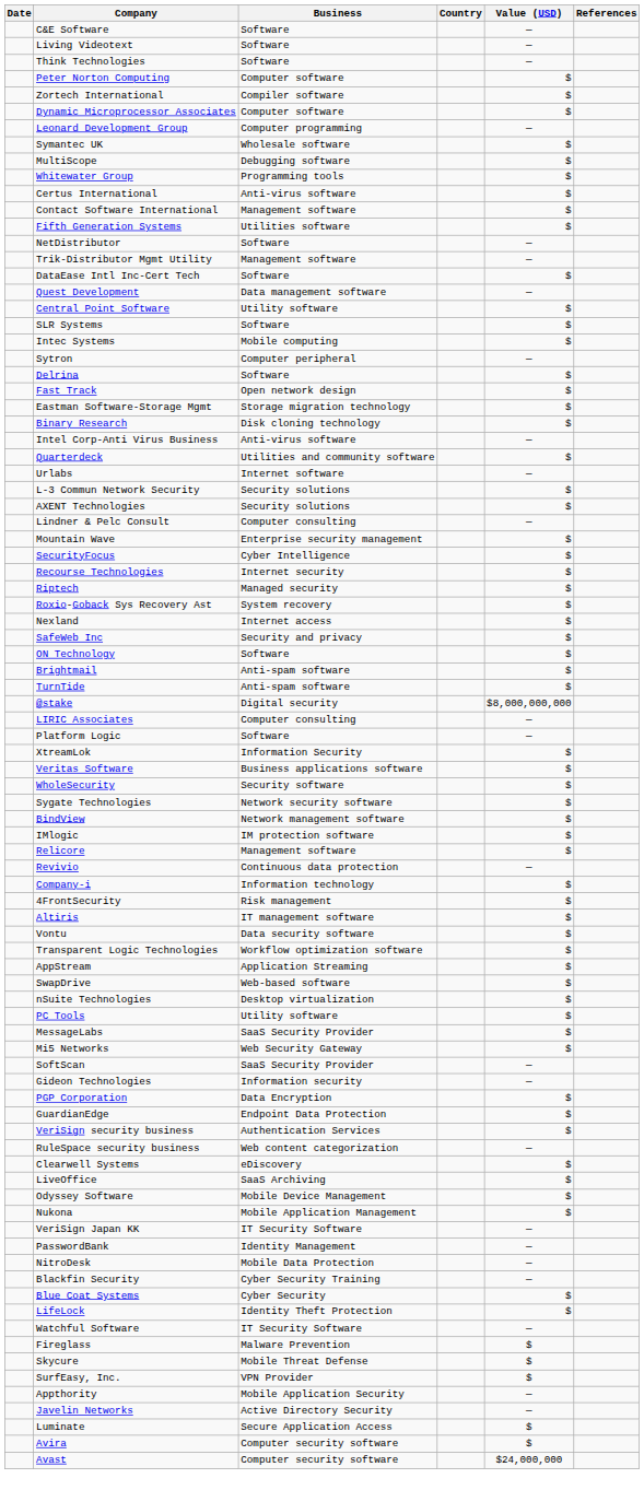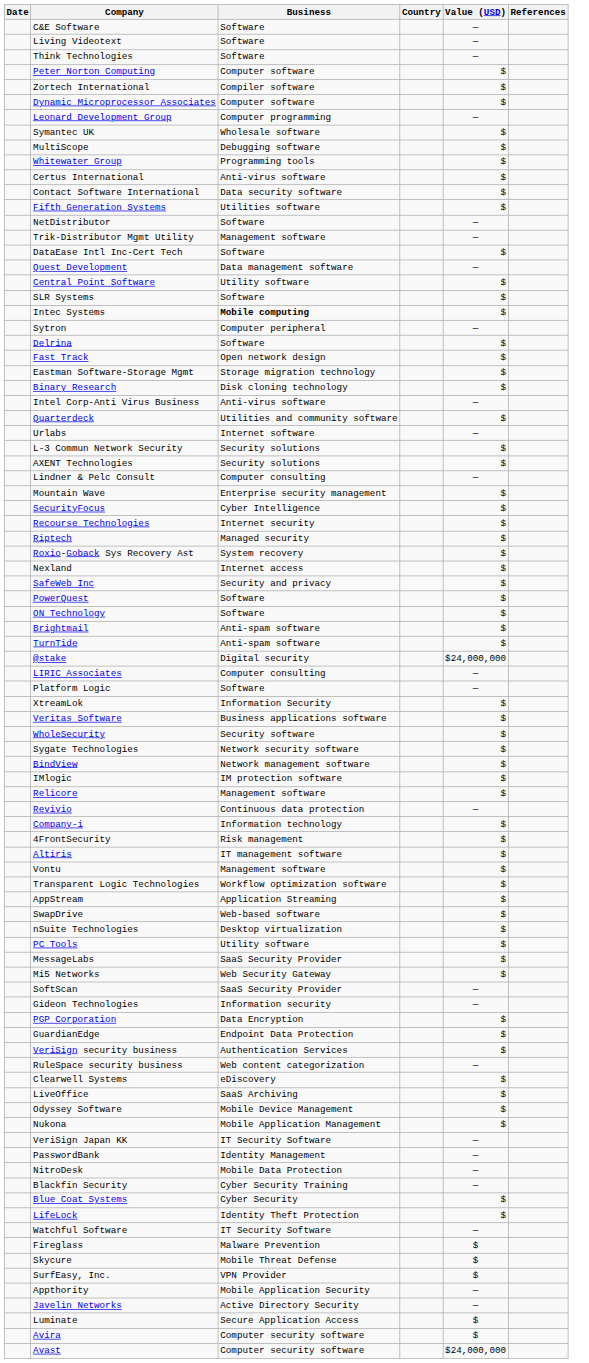 <table class="wikitable sortable">
 <tr>
 <th>Date</th>
 <th>Company</th>
 <th>Business</th>
 <th>Country</th>
 <th>Value (<a href='#'>USD</a>)</th>
 <th class="unsortable">References</th>
 </tr>
 <tr>
 <td></td>
 <td>C&E Software</td>
 <td>Software</td>
 <td></td>
 <td style="text-align:center;">—</td>
 <td style="text-align:center;"></td>
 </tr>
 <tr>
 <td></td>
 <td>Living Videotext</td>
 <td>Software</td>
 <td></td>
 <td style="text-align:center;">—</td>
 <td style="text-align:center;"></td>
 </tr>
 <tr>
 <td></td>
 <td>Think Technologies</td>
 <td>Software</td>
 <td></td>
 <td style="text-align:center;">—</td>
 <td style="text-align:center;"></td>
 </tr>
 <tr>
 <td></td>
 <td><a href='#'>Peter Norton Computing</a></td>
 <td>Computer software</td>
 <td></td>
 <td align="right">$</td>
 <td style="text-align:center;"></td>
 </tr>
 <tr>
 <td></td>
 <td>Zortech International</td>
 <td>Compiler software</td>
 <td></td>
 <td align="right">$</td>
 <td style="text-align:center;"></td>
 </tr>
 <tr>
 <td></td>
 <td><a href='#'>Dynamic Microprocessor Associates</a></td>
 <td>Computer software</td>
 <td></td>
 <td align="right">$</td>
 <td style="text-align:center;"></td>
 </tr>
 <tr>
 <td></td>
 <td><a href='#'>Leonard Development Group</a></td>
 <td>Computer programming</td>
 <td></td>
 <td style="text-align:center;">—</td>
 <td style="text-align:center;"></td>
 </tr>
 <tr>
 <td></td>
 <td>Symantec UK</td>
 <td>Wholesale software</td>
 <td></td>
 <td align="right">$</td>
 <td style="text-align:center;"></td>
 </tr>
 <tr>
 <td></td>
 <td>MultiScope</td>
 <td>Debugging software</td>
 <td></td>
 <td align="right">$</td>
 <td style="text-align:center;"></td>
 </tr>
 <tr>
 <td></td>
 <td><a href='#'>Whitewater Group</a></td>
 <td>Programming tools</td>
 <td></td>
 <td align="right">$</td>
 <td style="text-align:center;"></td>
 </tr>
 <tr>
 <td></td>
 <td>Certus International</td>
 <td>Anti-virus software</td>
 <td></td>
 <td align="right">$</td>
 <td style="text-align:center;"></td>
 </tr>
 <tr>
 <td></td>
 <td>Contact Software International</td>
-<td>Management software</td>
+<td>Data security software</td>
 <td></td>
 <td align="right">$</td>
 <td style="text-align:center;"></td>
 </tr>
 <tr>
 <td></td>
 <td><a href='#'>Fifth Generation Systems</a></td>
 <td>Utilities software</td>
 <td></td>
 <td align="right">$</td>
 <td style="text-align:center;"></td>
 </tr>
 <tr>
 <td></td>
 <td>NetDistributor</td>
 <td>Software</td>
 <td></td>
 <td style="text-align:center;">—</td>
 <td style="text-align:center;"></td>
 </tr>
 <tr>
 <td></td>
 <td>Trik-Distributor Mgmt Utility</td>
 <td>Management software</td>
 <td></td>
 <td style="text-align:center;">—</td>
 <td style="text-align:center;"></td>
 </tr>
 <tr>
 <td></td>
 <td>DataEase Intl Inc-Cert Tech</td>
 <td>Software</td>
 <td></td>
 <td align="right">$</td>
 <td style="text-align:center;"></td>
 </tr>
 <tr>
 <td></td>
 <td><a href='#'>Quest Development</a></td>
 <td>Data management software</td>
 <td></td>
 <td style="text-align:center;">—</td>
 <td style="text-align:center;"></td>
 </tr>
 <tr>
 <td></td>
 <td><a href='#'>Central Point Software</a></td>
 <td>Utility software</td>
 <td></td>
 <td align="right">$</td>
 <td style="text-align:center;"></td>
 </tr>
 <tr>
 <td></td>
 <td>SLR Systems</td>
 <td>Software</td>
 <td></td>
 <td align="right">$</td>
 <td style="text-align:center;"></td>
 </tr>
 <tr>
 <td></td>
 <td>Intec Systems</td>
-<td>Mobile computing</td>
+<td><strong>Mobile computing</strong></td>
 <td></td>
 <td align="right">$</td>
 <td style="text-align:center;"></td>
 </tr>
 <tr>
 <td></td>
 <td>Sytron</td>
 <td>Computer peripheral</td>
 <td></td>
 <td style="text-align:center;">—</td>
 <td style="text-align:center;"></td>
 </tr>
 <tr>
 <td></td>
 <td><a href='#'>Delrina</a></td>
 <td>Software</td>
 <td></td>
 <td align="right">$</td>
 <td style="text-align:center;"></td>
 </tr>
 <tr>
 <td></td>
 <td><a href='#'>Fast Track</a></td>
 <td>Open network design</td>
 <td></td>
 <td align="right">$</td>
 <td style="text-align:center;"></td>
 </tr>
 <tr>
 <td></td>
 <td>Eastman Software-Storage Mgmt</td>
 <td>Storage migration technology</td>
 <td></td>
 <td align="right">$</td>
 <td style="text-align:center;"></td>
 </tr>
 <tr>
 <td></td>
 <td><a href='#'>Binary Research</a></td>
 <td>Disk cloning technology</td>
 <td></td>
 <td align="right">$</td>
 <td style="text-align:center;"></td>
 </tr>
 <tr>
 <td></td>
 <td>Intel Corp-Anti Virus Business</td>
 <td>Anti-virus software</td>
 <td></td>
 <td style="text-align:center;">—</td>
 <td style="text-align:center;"></td>
 </tr>
 <tr>
 <td></td>
 <td><a href='#'>Quarterdeck</a></td>
 <td>Utilities and community software</td>
 <td></td>
 <td align="right">$</td>
 <td style="text-align:center;"></td>
 </tr>
 <tr>
 <td></td>
 <td>Urlabs</td>
 <td>Internet software</td>
 <td></td>
 <td style="text-align:center;">—</td>
 <td style="text-align:center;"></td>
 </tr>
 <tr>
 <td></td>
 <td>L-3 Commun Network Security</td>
 <td>Security solutions</td>
 <td></td>
 <td align="right">$</td>
 <td style="text-align:center;"></td>
 </tr>
 <tr>
 <td></td>
 <td>AXENT Technologies</td>
 <td>Security solutions</td>
 <td></td>
 <td align="right">$</td>
 <td style="text-align:center;"></td>
 </tr>
 <tr>
 <td></td>
 <td>Lindner & Pelc Consult</td>
 <td>Computer consulting</td>
 <td></td>
 <td style="text-align:center;">—</td>
 <td style="text-align:center;"></td>
 </tr>
 <tr>
 <td></td>
 <td>Mountain Wave</td>
 <td>Enterprise security management</td>
 <td></td>
 <td align="right">$</td>
 <td style="text-align:center;"></td>
 </tr>
 <tr>
 <td></td>
 <td><a href='#'>SecurityFocus</a></td>
 <td>Cyber Intelligence</td>
 <td></td>
 <td align="right">$</td>
 <td style="text-align:center;"></td>
 </tr>
 <tr>
 <td></td>
 <td><a href='#'>Recourse Technologies</a></td>
 <td>Internet security</td>
 <td></td>
 <td align="right">$</td>
 <td style="text-align:center;"></td>
 </tr>
 <tr>
 <td></td>
 <td><a href='#'>Riptech</a></td>
 <td>Managed security</td>
 <td></td>
 <td align="right">$</td>
 <td style="text-align:center;"></td>
 </tr>
 <tr>
 <td></td>
 <td><a href='#'>Roxio</a>-<a href='#'>Goback</a> Sys Recovery Ast</td>
 <td>System recovery</td>
 <td></td>
 <td align="right">$</td>
 <td style="text-align:center;"></td>
 </tr>
 <tr>
 <td></td>
 <td>Nexland</td>
 <td>Internet access</td>
 <td></td>
 <td align="right">$</td>
 <td style="text-align:center;"></td>
 </tr>
 <tr>
 <td></td>
 <td><a href='#'>SafeWeb Inc</a></td>
 <td>Security and privacy</td>
 <td></td>
 <td align="right">$</td>
 <td style="text-align:center;"></td>
 </tr>
 <tr>
 <td></td>
+<td><a href='#'>PowerQuest</a></td>
+<td>Software</td>
+<td></td>
+<td align="right">$</td>
+<td style="text-align:center;"></td>
+</tr>
+<tr>
+<td></td>
 <td><a href='#'>ON Technology</a></td>
 <td>Software</td>
 <td></td>
 <td align="right">$</td>
 <td style="text-align:center;"></td>
 </tr>
 <tr>
 <td></td>
 <td><a href='#'>Brightmail</a></td>
 <td>Anti-spam software</td>
 <td></td>
 <td align="right">$</td>
 <td style="text-align:center;"></td>
 </tr>
 <tr>
 <td></td>
 <td><a href='#'>TurnTide</a></td>
 <td>Anti-spam software</td>
 <td></td>
 <td align="right">$</td>
 <td style="text-align:center;"></td>
 </tr>
 <tr>
 <td></td>
 <td><a href='#'>@stake</a></td>
 <td>Digital security</td>
 <td></td>
-<td style="text-align:center;">$8,000,000,000</td>
+<td style="text-align:center;">$24,000,000</td>
 <td style="text-align:center;"></td>
 </tr>
 <tr>
 <td></td>
 <td><a href='#'>LIRIC Associates</a></td>
 <td>Computer consulting</td>
 <td></td>
 <td style="text-align:center;">—</td>
 <td style="text-align:center;"></td>
 </tr>
 <tr>
 <td></td>
 <td>Platform Logic</td>
 <td>Software</td>
 <td></td>
 <td style="text-align:center;">—</td>
 <td style="text-align:center;"></td>
 </tr>
 <tr>
 <td></td>
 <td>XtreamLok</td>
 <td>Information Security</td>
 <td></td>
 <td align="right">$</td>
 <td style="text-align:center;"></td>
 </tr>
 <tr>
 <td></td>
 <td><a href='#'>Veritas Software</a></td>
 <td>Business applications software</td>
 <td></td>
 <td align="right">$</td>
 <td style="text-align:center;"></td>
 </tr>
 <tr>
 <td></td>
 <td><a href='#'>WholeSecurity</a></td>
 <td>Security software</td>
 <td></td>
 <td align="right">$</td>
 <td style="text-align:center;"></td>
 </tr>
 <tr>
 <td></td>
 <td>Sygate Technologies</td>
 <td>Network security software</td>
 <td></td>
 <td align="right">$</td>
 <td style="text-align:center;"></td>
 </tr>
 <tr>
 <td></td>
 <td><a href='#'>BindView</a></td>
 <td>Network management software</td>
 <td></td>
 <td align="right">$</td>
 <td style="text-align:center;"></td>
 </tr>
 <tr>
 <td></td>
 <td>IMlogic</td>
 <td>IM protection software</td>
 <td></td>
 <td align="right">$</td>
 <td style="text-align:center;"></td>
 </tr>
 <tr>
 <td></td>
 <td><a href='#'>Relicore</a></td>
 <td>Management software</td>
 <td></td>
 <td align="right">$</td>
 <td style="text-align:center;"></td>
 </tr>
 <tr>
 <td></td>
 <td><a href='#'>Revivio</a></td>
 <td>Continuous data protection</td>
 <td></td>
 <td style="text-align:center;">—</td>
 <td style="text-align:center;"></td>
 </tr>
 <tr>
 <td></td>
 <td><a href='#'>Company-i</a></td>
 <td>Information technology</td>
 <td></td>
 <td align="right">$</td>
 <td style="text-align:center;"></td>
 </tr>
 <tr>
 <td></td>
 <td>4FrontSecurity</td>
 <td>Risk management</td>
 <td></td>
 <td align="right">$</td>
 <td style="text-align:center;"></td>
 </tr>
 <tr>
 <td></td>
 <td><a href='#'>Altiris</a></td>
 <td>IT management software</td>
 <td></td>
 <td align="right">$</td>
 <td style="text-align:center;"></td>
 </tr>
 <tr>
 <td></td>
 <td>Vontu</td>
-<td>Data security software</td>
+<td>Management software</td>
 <td></td>
 <td align="right">$</td>
 <td style="text-align:center;"></td>
 </tr>
 <tr>
 <td></td>
 <td>Transparent Logic Technologies</td>
 <td>Workflow optimization software</td>
 <td></td>
 <td align="right">$</td>
 <td style="text-align:center;"></td>
 </tr>
 <tr>
 <td></td>
 <td>AppStream</td>
 <td>Application Streaming</td>
 <td></td>
 <td align="right">$</td>
 <td style="text-align:center;"></td>
 </tr>
 <tr>
 <td></td>
 <td>SwapDrive</td>
 <td>Web-based software</td>
 <td></td>
 <td align="right">$</td>
 <td style="text-align:center;"></td>
 </tr>
 <tr>
 <td></td>
 <td>nSuite Technologies</td>
 <td>Desktop virtualization</td>
 <td></td>
 <td align="right">$</td>
 <td style="text-align:center;"><br></td>
 </tr>
 <tr>
 <td></td>
 <td><a href='#'>PC Tools</a></td>
 <td>Utility software</td>
 <td></td>
 <td align="right">$</td>
 <td style="text-align:center;"></td>
 </tr>
 <tr>
 <td></td>
 <td>MessageLabs</td>
 <td>SaaS Security Provider</td>
 <td></td>
 <td align="right">$</td>
 <td style="text-align:center;"></td>
 </tr>
 <tr>
 <td></td>
 <td>Mi5 Networks</td>
 <td>Web Security Gateway</td>
 <td></td>
 <td align="right">$</td>
 <td style="text-align:center;"></td>
 </tr>
 <tr>
 <td></td>
 <td>SoftScan</td>
 <td>SaaS Security Provider</td>
 <td></td>
 <td style="text-align:center;">—</td>
 <td style="text-align:center;"></td>
 </tr>
 <tr>
 <td></td>
 <td>Gideon Technologies</td>
 <td>Information security</td>
 <td></td>
 <td style="text-align:center;">—</td>
 <td style="text-align:center;"></td>
 </tr>
 <tr>
 <td></td>
 <td><a href='#'>PGP Corporation</a></td>
 <td>Data Encryption</td>
 <td></td>
 <td align="right">$</td>
 <td style="text-align:center;"></td>
 </tr>
 <tr>
 <td></td>
 <td>GuardianEdge</td>
 <td>Endpoint Data Protection</td>
 <td></td>
 <td align="right">$</td>
 <td style="text-align:center;"></td>
 </tr>
 <tr>
 <td></td>
 <td><a href='#'>VeriSign</a> security business</td>
 <td>Authentication Services</td>
 <td></td>
 <td align="right">$</td>
 <td style="text-align:center;"></td>
 </tr>
 <tr>
 <td></td>
 <td>RuleSpace security business</td>
 <td>Web content categorization</td>
 <td></td>
 <td style="text-align:center;">—</td>
 <td style="text-align:center;"></td>
 </tr>
 <tr>
 <td></td>
 <td>Clearwell Systems</td>
 <td>eDiscovery</td>
 <td></td>
 <td align="right">$</td>
 <td style="text-align:center;"></td>
 </tr>
 <tr>
 <td></td>
 <td>LiveOffice</td>
 <td>SaaS Archiving</td>
 <td></td>
 <td align="right">$</td>
 <td style="text-align:center;"></td>
 </tr>
 <tr>
 <td></td>
 <td>Odyssey Software</td>
 <td>Mobile Device Management</td>
 <td></td>
 <td align="right">$</td>
 <td style="text-align:center;"></td>
 </tr>
 <tr>
 <td></td>
 <td>Nukona</td>
 <td>Mobile Application Management</td>
 <td></td>
 <td align="right">$</td>
 <td style="text-align:center;"><br></td>
 </tr>
 <tr>
 <td></td>
 <td>VeriSign Japan KK</td>
 <td>IT Security Software</td>
 <td></td>
 <td style="text-align:center;">—</td>
 <td style="text-align:center;"></td>
 </tr>
 <tr>
 <td></td>
 <td>PasswordBank</td>
 <td>Identity Management</td>
 <td></td>
 <td style="text-align:center;">—</td>
 <td style="text-align:center;"></td>
 </tr>
 <tr>
 <td></td>
 <td>NitroDesk</td>
 <td>Mobile Data Protection</td>
 <td></td>
 <td style="text-align:center;">—</td>
 <td style="text-align:center;"></td>
 </tr>
 <tr>
 <td></td>
 <td>Blackfin Security</td>
 <td>Cyber Security Training</td>
 <td></td>
 <td style="text-align:center;">—</td>
 <td style="text-align:center;"></td>
 </tr>
 <tr>
 <td></td>
 <td><a href='#'>Blue Coat Systems</a></td>
 <td>Cyber Security</td>
 <td></td>
 <td align="right">$</td>
 <td style="text-align:center;"></td>
 </tr>
 <tr>
 <td></td>
 <td><a href='#'>LifeLock</a></td>
 <td>Identity Theft Protection</td>
 <td></td>
 <td align="right">$</td>
 <td style="text-align:center;"></td>
 </tr>
 <tr>
 <td></td>
 <td>Watchful Software</td>
 <td>IT Security Software</td>
 <td></td>
 <td style="text-align:center;">—</td>
 <td style="text-align:center;"></td>
 </tr>
 <tr>
 <td></td>
 <td>Fireglass</td>
 <td>Malware Prevention</td>
 <td></td>
 <td style="text-align:center;">$</td>
 <td style="text-align:center;"></td>
 </tr>
 <tr>
 <td></td>
 <td>Skycure</td>
 <td>Mobile Threat Defense</td>
 <td></td>
 <td style="text-align:center;">$</td>
 <td style="text-align:center;"></td>
 </tr>
 <tr>
 <td></td>
 <td>SurfEasy, Inc.</td>
 <td>VPN Provider</td>
 <td></td>
 <td style="text-align:center;">$</td>
 <td style="text-align:center;"></td>
 </tr>
 <tr>
 <td></td>
 <td>Appthority</td>
 <td>Mobile Application Security</td>
 <td></td>
 <td style="text-align:center;">—</td>
 <td style="text-align:center;"></td>
 </tr>
 <tr>
 <td></td>
 <td><a href='#'>Javelin Networks</a></td>
 <td>Active Directory Security</td>
 <td></td>
 <td style="text-align:center;">—</td>
 <td style="text-align:center;"></td>
 </tr>
 <tr>
 <td></td>
 <td>Luminate</td>
 <td>Secure Application Access</td>
 <td></td>
 <td style="text-align:center;">$</td>
 <td style="text-align:center;"></td>
 </tr>
 <tr>
 <td></td>
 <td><a href='#'>Avira</a></td>
 <td>Computer security software</td>
 <td></td>
 <td style="text-align:center;">$</td>
 <td style="text-align:center;"></td>
 </tr>
 <tr>
 <td></td>
 <td><a href='#'>Avast</a></td>
 <td>Computer security software</td>
 <td></td>
 <td style="text-align:center;">$24,000,000</td>
 <td style="text-align:center;"></td>
 </tr>
 </table>
